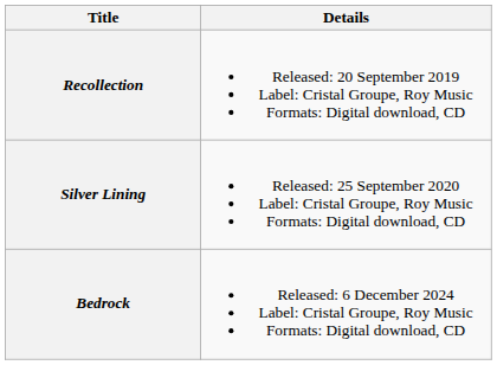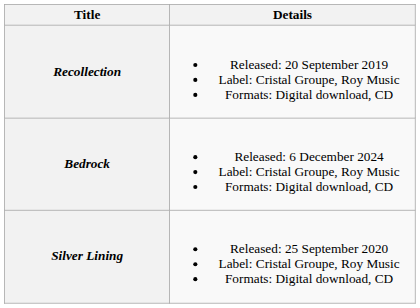 <table class="wikitable plainrowheaders" style="text-align:center;">
 <tr>
 <th scope="col" style="width:12em;">Title</th>
 <th scope="col" style="width:18em;">Details</th>
 </tr>
 <tr>
 <th scope="row"><em>Recollection</em></th>
 <td><br><ul><li>Released: 20 September 2019</li><li>Label: Cristal Groupe, Roy Music</li><li>Formats: Digital download, CD</li></ul></td>
 </tr>
 <tr>
+<th scope="row"><em>Bedrock</em></th>
+<td><br><ul><li>Released: 6 December 2024</li><li>Label: Cristal Groupe, Roy Music</li><li>Formats: Digital download, CD</li></ul></td>
+</tr>
+<tr>
 <th scope="row"><em>Silver Lining</em></th>
 <td><br><ul><li>Released: 25 September 2020</li><li>Label: Cristal Groupe, Roy Music</li><li>Formats: Digital download, CD</li></ul></td>
 </tr>
-<tr>
-<th scope="row"><em>Bedrock</em></th>
-<td><br><ul><li>Released: 6 December 2024</li><li>Label: Cristal Groupe, Roy Music</li><li>Formats: Digital download, CD</li></ul></td>
-</tr>
 </table>
